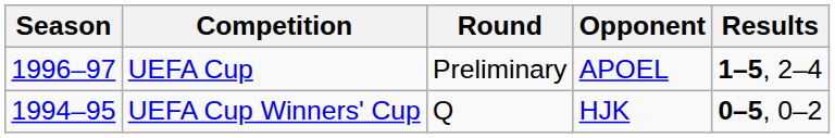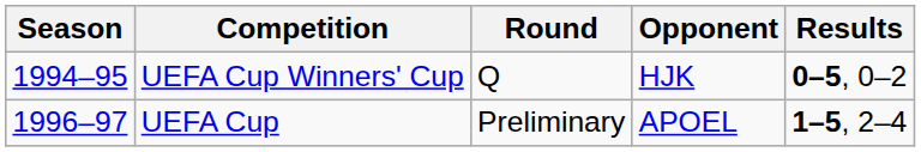 <table class="wikitable">
 <tr>
 <th>Season</th>
 <th>Competition</th>
 <th>Round</th>
 <th>Opponent</th>
 <th>Results</th>
 </tr>
 <tr>
+<td><a href='#'>1994–95</a></td>
+<td><a href='#'>UEFA Cup Winners' Cup</a></td>
+<td>Q</td>
+<td> <a href='#'>HJK</a></td>
+<td><strong>0–5</strong>, 0–2</td>
+</tr>
+<tr>
 <td><a href='#'>1996–97</a></td>
 <td><a href='#'>UEFA Cup</a></td>
 <td>Preliminary</td>
 <td> <a href='#'>APOEL</a></td>
 <td><strong>1–5</strong>, 2–4</td>
 </tr>
-<tr>
-<td><a href='#'>1994–95</a></td>
-<td><a href='#'>UEFA Cup Winners' Cup</a></td>
-<td>Q</td>
-<td> <a href='#'>HJK</a></td>
-<td><strong>0–5</strong>, 0–2</td>
-</tr>
 </table>
